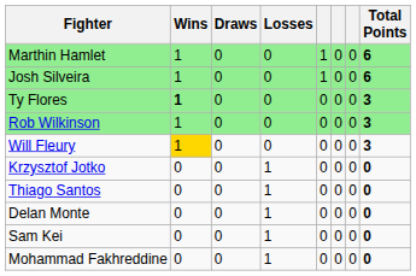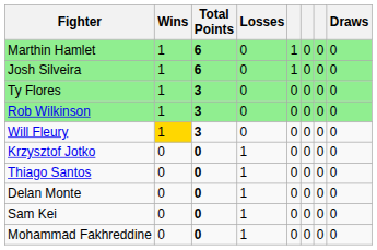 <table class="wikitable sortable">
 <tr>
 <th>Fighter</th>
 <th>Wins</th>
-<th>Draws</th>
+<th>Total<br> Points</th>
 <th>Losses</th>
 <th></th>
 <th></th>
 <th></th>
-<th>Total<br> Points</th>
+<th>Draws</th>
 </tr>
 <tr style="background:#90EE90;">
 <td> Marthin Hamlet</td>
 <td>1</td>
-<td>0</td>
+<td><strong>6</strong></td>
 <td>0</td>
 <td>1</td>
 <td>0</td>
 <td>0</td>
-<td><strong>6</strong></td>
+<td>0</td>
 </tr>
 <tr style="background:#90EE90;">
 <td> Josh Silveira</td>
 <td>1</td>
-<td>0</td>
+<td><strong>6</strong></td>
 <td>0</td>
 <td>1</td>
 <td>0</td>
 <td>0</td>
-<td><strong>6</strong></td>
+<td>0</td>
 </tr>
 <tr style="background:#90EE90;">
 <td> Ty Flores</td>
-<td><strong>1</strong></td>
+<td>1</td>
+<td><strong>3</strong></td>
 <td>0</td>
 <td>0</td>
 <td>0</td>
 <td>0</td>
 <td>0</td>
-<td><strong>3</strong></td>
 </tr>
 <tr style="background:#90EE90;">
 <td> <a href='#'>Rob Wilkinson</a></td>
+<td>1</td>
+<td><strong>3</strong></td>
+<td>0</td>
+<td>0</td>
+<td>0</td>
+<td>0</td>
+<td>0</td>
+</tr>
+<tr>
+<td> <a href='#'>Will Fleury</a></td>
+<td style="background: gold;">1</td>
+<td><strong>3</strong></td>
+<td>0</td>
+<td>0</td>
+<td>0</td>
+<td>0</td>
+<td>0</td>
+</tr>
+<tr>
+<td> <a href='#'>Krzysztof Jotko</a></td>
+<td>0</td>
+<td><strong>0</strong></td>
 <td>1</td>
 <td>0</td>
 <td>0</td>
 <td>0</td>
 <td>0</td>
-<td>0</td>
-<td><strong>3</strong></td>
 </tr>
 <tr>
-<td> <a href='#'>Will Fleury</a></td>
-<td style="background: gold;">1</td>
+<td> <a href='#'>Thiago Santos</a></td>
+<td>0</td>
+<td><strong>0</strong></td>
+<td>1</td>
 <td>0</td>
 <td>0</td>
 <td>0</td>
 <td>0</td>
-<td>0</td>
-<td><strong>3</strong></td>
 </tr>
 <tr>
-<td> <a href='#'>Krzysztof Jotko</a></td>
+<td> Delan Monte</td>
 <td>0</td>
-<td>0</td>
+<td><strong>0</strong></td>
 <td>1</td>
 <td>0</td>
 <td>0</td>
 <td>0</td>
-<td><strong>0</strong></td>
+<td>0</td>
 </tr>
 <tr>
-<td> <a href='#'>Thiago Santos</a></td>
+<td> Sam Kei</td>
 <td>0</td>
-<td>0</td>
+<td><strong>0</strong></td>
 <td>1</td>
 <td>0</td>
 <td>0</td>
 <td>0</td>
-<td><strong>0</strong></td>
+<td>0</td>
 </tr>
 <tr>
-<td> Delan Monte</td>
+<td> Mohammad Fakhreddine</td>
 <td>0</td>
-<td>0</td>
+<td><strong>0</strong></td>
 <td>1</td>
 <td>0</td>
 <td>0</td>
 <td>0</td>
-<td><strong>0</strong></td>
-</tr>
-<tr>
-<td> Sam Kei</td>
 <td>0</td>
-<td>0</td>
-<td>1</td>
-<td>0</td>
-<td>0</td>
-<td>0</td>
-<td><strong>0</strong></td>
-</tr>
-<tr>
-<td> Mohammad Fakhreddine</td>
-<td>0</td>
-<td>0</td>
-<td>1</td>
-<td>0</td>
-<td>0</td>
-<td>0</td>
-<td><strong>0</strong></td>
 </tr>
 </table>
